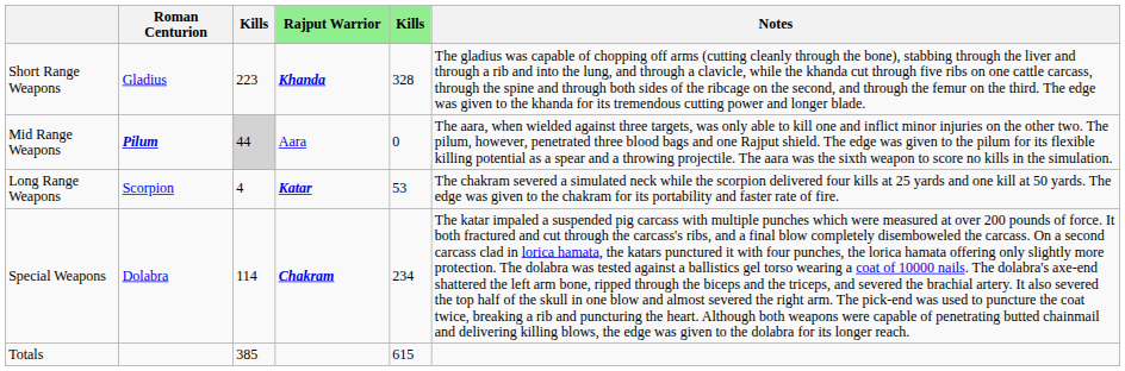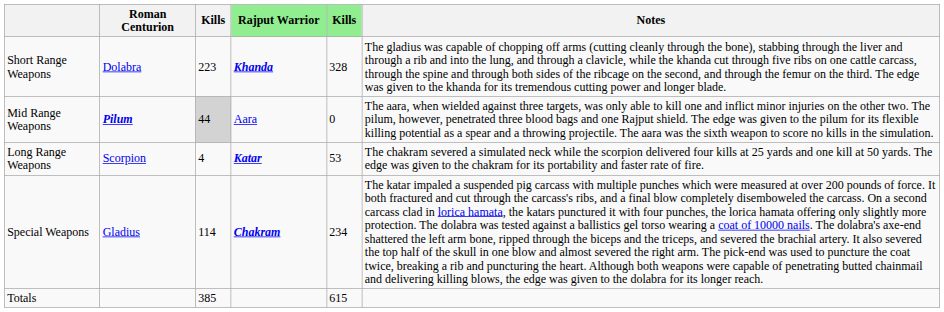 <table class="wikitable unsortable">
 <tr>
 <th width="120"></th>
 <th width="120">Roman Centurion</th>
 <th width="40">Kills</th>
 <th width="120" style="background:lightgreen">Rajput Warrior</th>
 <th width="40" style="background:lightgreen">Kills</th>
 <th>Notes</th>
 </tr>
 <tr>
 <td>Short Range Weapons</td>
-<td><a href='#'>Gladius</a></td>
+<td><a href='#'>Dolabra</a></td>
 <td>223</td>
 <td><strong><em><a href='#'>Khanda</a></em></strong></td>
 <td>328</td>
 <td>The gladius was capable of chopping off arms (cutting cleanly through the bone), stabbing through the liver and through a rib and into the lung, and through a clavicle, while the khanda cut through five ribs on one cattle carcass, through the spine and through both sides of the ribcage on the second, and through the femur on the third. The edge was given to the khanda for its tremendous cutting power and longer blade.</td>
 </tr>
 <tr>
 <td>Mid Range Weapons</td>
 <td><strong><em><a href='#'>Pilum</a></em></strong></td>
 <td style="background: lightgrey;">44</td>
 <td><a href='#'>Aara</a></td>
 <td>0</td>
 <td>The aara, when wielded against three targets, was only able to kill one and inflict minor injuries on the other two. The pilum, however, penetrated three blood bags and one Rajput shield. The edge was given to the pilum for its flexible killing potential as a spear and a throwing projectile. The aara was the sixth weapon to score no kills in the simulation.</td>
 </tr>
 <tr>
 <td>Long Range Weapons</td>
 <td><a href='#'>Scorpion</a></td>
 <td>4</td>
 <td><strong><em><a href='#'>Katar</a></em></strong></td>
 <td>53</td>
 <td>The chakram severed a simulated neck while the scorpion delivered four kills at 25 yards and one kill at 50 yards. The edge was given to the chakram for its portability and faster rate of fire.</td>
 </tr>
 <tr>
 <td>Special Weapons</td>
-<td><a href='#'>Dolabra</a></td>
+<td><a href='#'>Gladius</a></td>
 <td>114</td>
 <td><strong><em><a href='#'>Chakram</a></em></strong></td>
 <td>234</td>
 <td>The katar impaled a suspended pig carcass with multiple punches which were measured at over 200 pounds of force. It both fractured and cut through the carcass's ribs, and a final blow completely disemboweled the carcass. On a second carcass clad in <a href='#'>lorica hamata</a>, the katars punctured it with four punches, the lorica hamata offering only slightly more protection. The dolabra was tested against a ballistics gel torso wearing a <a href='#'>coat of 10000 nails</a>. The dolabra's axe-end shattered the left arm bone, ripped through the biceps and the triceps, and severed the brachial artery. It also severed the top half of the skull in one blow and almost severed the right arm. The pick-end was used to puncture the coat twice, breaking a rib and puncturing the heart. Although both weapons were capable of penetrating butted chainmail and delivering killing blows, the edge was given to the dolabra for its longer reach.</td>
 </tr>
 <tr>
 <td>Totals</td>
 <td></td>
 <td>385</td>
 <td></td>
 <td>615</td>
 <td></td>
 </tr>
 </table>
